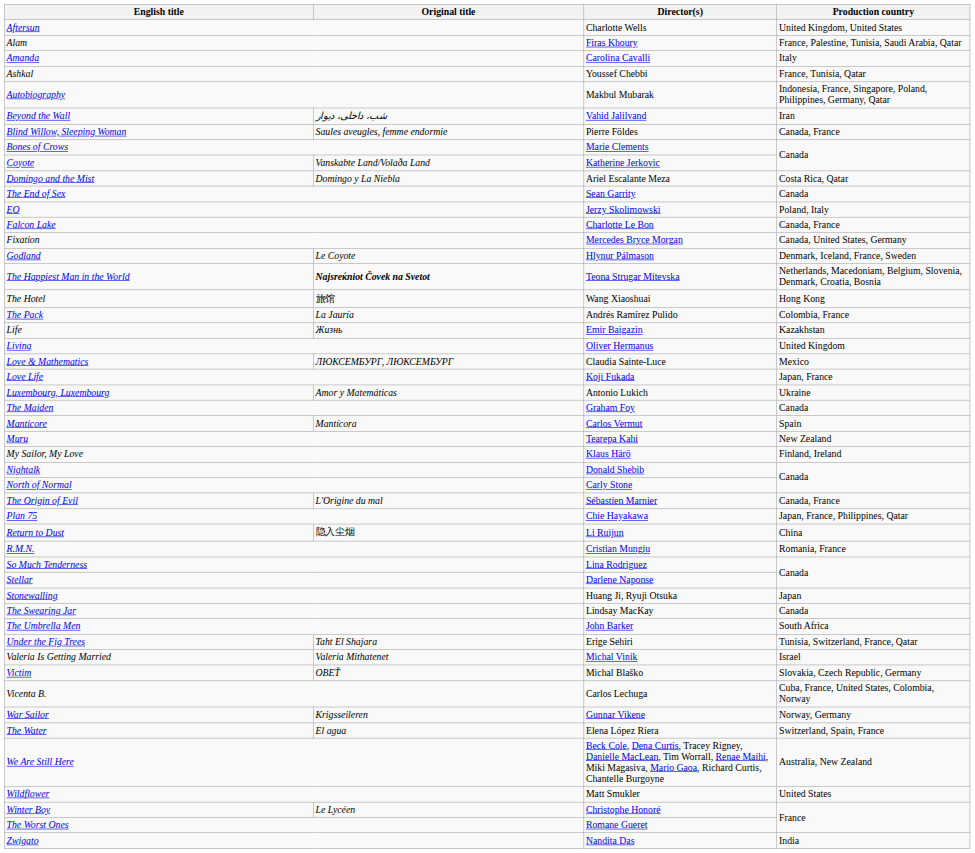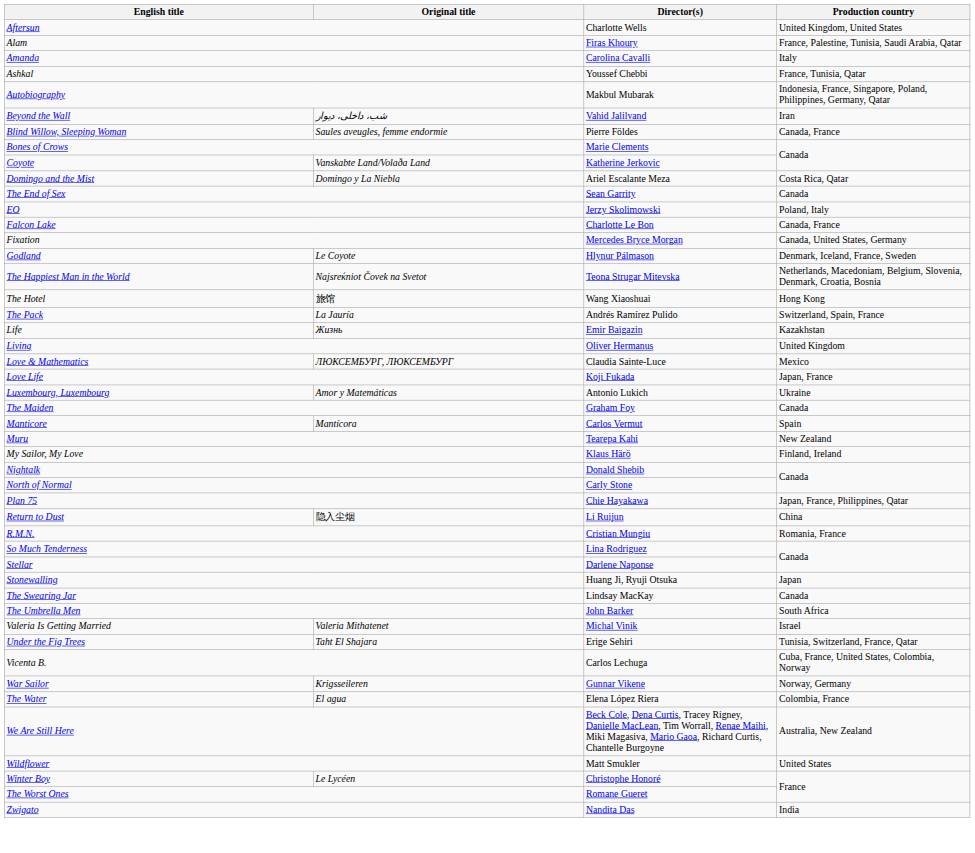 <table class="sortable wikitable" width="100%" cellpadding="5">
 <tr>
 <th scope="col" width="32%">English title</th>
 <th scope="col" width="28%">Original title</th>
 <th scope="col" width="20%">Director(s)</th>
 <th scope="col" width="20%">Production country</th>
 </tr>
 <tr>
 <td colspan=2><em><a href='#'>Aftersun</a></em></td>
 <td>Charlotte Wells</td>
 <td>United Kingdom, United States</td>
 </tr>
 <tr>
 <td colspan=2><em>Alam</em></td>
 <td><a href='#'>Firas Khoury</a></td>
 <td>France, Palestine, Tunisia, Saudi Arabia, Qatar</td>
 </tr>
 <tr>
 <td colspan=2><em><a href='#'>Amanda</a></em></td>
 <td><a href='#'>Carolina Cavalli</a></td>
 <td>Italy</td>
 </tr>
 <tr>
 <td colspan=2><em>Ashkal</em></td>
 <td>Youssef Chebbi</td>
 <td>France, Tunisia, Qatar</td>
 </tr>
 <tr>
 <td colspan=2><em><a href='#'>Autobiography</a></em></td>
 <td>Makbul Mubarak</td>
 <td>Indonesia, France, Singapore, Poland, Philippines, Germany, Qatar</td>
 </tr>
 <tr>
 <td><em><a href='#'>Beyond the Wall</a></em></td>
 <td><em>شب، داخلی، دیوار</em></td>
 <td><a href='#'>Vahid Jalilvand</a></td>
 <td>Iran</td>
 </tr>
 <tr>
 <td><em><a href='#'>Blind Willow, Sleeping Woman</a></em></td>
 <td><em>Saules aveugles, femme endormie</em></td>
 <td>Pierre Fӧldes</td>
 <td>Canada, France</td>
 </tr>
 <tr>
 <td colspan=2><em><a href='#'>Bones of Crows</a></em></td>
 <td><a href='#'>Marie Clements</a></td>
 <td rowspan="2">Canada</td>
 </tr>
 <tr>
 <td><em><a href='#'>Coyote</a></em></td>
 <td><em>Vanskabte Land/Volaða Land</em></td>
 <td><a href='#'>Katherine Jerkovic</a></td>
 </tr>
 <tr>
 <td><em><a href='#'>Domingo and the Mist</a></em></td>
 <td><em>Domingo y La Niebla</em></td>
 <td>Ariel Escalante Meza</td>
 <td>Costa Rica, Qatar</td>
 </tr>
 <tr>
 <td colspan=2><em><a href='#'>The End of Sex</a></em></td>
 <td><a href='#'>Sean Garrity</a></td>
 <td>Canada</td>
 </tr>
 <tr>
 <td colspan=2><em><a href='#'>EO</a></em></td>
 <td><a href='#'>Jerzy Skolimowski</a></td>
 <td>Poland, Italy</td>
 </tr>
 <tr>
 <td colspan=2><em><a href='#'>Falcon Lake</a></em></td>
 <td><a href='#'>Charlotte Le Bon</a></td>
 <td>Canada, France</td>
 </tr>
 <tr>
 <td colspan=2><em>Fixation</em></td>
 <td><a href='#'>Mercedes Bryce Morgan</a></td>
 <td>Canada, United States, Germany</td>
 </tr>
 <tr>
 <td><em><a href='#'>Godland</a></em></td>
 <td><em>Le Coyote</em></td>
 <td><a href='#'>Hlynur Pálmason</a></td>
 <td>Denmark, Iceland, France, Sweden</td>
 </tr>
 <tr>
 <td><em><a href='#'>The Happiest Man in the World</a></em></td>
-<td><strong><em>Najsreќniot Čovek na Svetot</em></strong></td>
+<td><em>Najsreќniot Čovek na Svetot</em></td>
 <td><a href='#'>Teona Strugar Mitevska</a></td>
 <td>Netherlands, Macedoniam, Belgium, Slovenia, Denmark, Croatia, Bosnia</td>
 </tr>
 <tr>
 <td><em>The Hotel</em></td>
 <td>旅馆</td>
 <td>Wang Xiaoshuai</td>
 <td>Hong Kong</td>
 </tr>
 <tr>
 <td><a href='#'><em>The Pack</em></a></td>
 <td><em>La Jauría</em></td>
 <td>Andrés Ramírez Pulido</td>
-<td>Colombia, France</td>
+<td>Switzerland, Spain, France</td>
 </tr>
 <tr>
 <td><em>Life</em></td>
 <td><em>Жизнь</em></td>
 <td><a href='#'>Emir Baigazin</a></td>
 <td>Kazakhstan</td>
 </tr>
 <tr>
 <td colspan=2><em><a href='#'>Living</a></em></td>
 <td><a href='#'>Oliver Hermanus</a></td>
 <td>United Kingdom</td>
 </tr>
 <tr>
 <td><em><a href='#'>Love & Mathematics</a></em></td>
 <td><em>ЛЮКСЕМБУРГ, ЛЮКСЕМБУРГ</em></td>
 <td>Claudia Sainte-Luce</td>
 <td>Mexico</td>
 </tr>
 <tr>
 <td colspan=2><em><a href='#'>Love Life</a></em></td>
 <td><a href='#'>Koji Fukada</a></td>
 <td>Japan, France</td>
 </tr>
 <tr>
 <td><em><a href='#'>Luxembourg, Luxembourg</a></em></td>
 <td><em>Amor y Matemáticas</em></td>
 <td>Antonio Lukich</td>
 <td>Ukraine</td>
 </tr>
 <tr>
 <td colspan=2><em><a href='#'>The Maiden</a></em></td>
 <td><a href='#'>Graham Foy</a></td>
 <td>Canada</td>
 </tr>
 <tr>
 <td><em><a href='#'>Manticore</a></em></td>
 <td><em>Mantícora</em></td>
 <td><a href='#'>Carlos Vermut</a></td>
 <td>Spain</td>
 </tr>
 <tr>
 <td colspan=2><em><a href='#'>Muru</a></em></td>
 <td><a href='#'>Tearepa Kahi</a></td>
 <td>New Zealand</td>
 </tr>
 <tr>
 <td colspan=2><em>My Sailor, My Love</em></td>
 <td><a href='#'>Klaus Härö</a></td>
 <td>Finland, Ireland</td>
 </tr>
 <tr>
 <td colspan=2><em><a href='#'>Nightalk</a></em></td>
 <td><a href='#'>Donald Shebib</a></td>
 <td rowspan="2">Canada</td>
 </tr>
 <tr>
 <td colspan=2><em><a href='#'>North of Normal</a></em></td>
 <td><a href='#'>Carly Stone</a></td>
 </tr>
 <tr>
-<td><em><a href='#'>The Origin of Evil</a></em></td>
-<td><em>L'Origine du mal</em></td>
-<td><a href='#'>Sébastien Marnier</a></td>
-<td>Canada, France</td>
-</tr>
-<tr>
 <td colspan=2><em><a href='#'>Plan 75</a></em></td>
 <td><a href='#'>Chie Hayakawa</a></td>
 <td>Japan, France, Philippines, Qatar</td>
 </tr>
 <tr>
 <td><em><a href='#'>Return to Dust</a></em></td>
 <td>隐入尘烟</td>
 <td><a href='#'>Li Ruijun</a></td>
 <td>China</td>
 </tr>
 <tr>
 <td colspan=2><em><a href='#'>R.M.N.</a></em></td>
 <td><a href='#'>Cristian Mungiu</a></td>
 <td>Romania, France</td>
 </tr>
 <tr>
 <td colspan=2><em><a href='#'>So Much Tenderness</a></em></td>
 <td><a href='#'>Lina Rodriguez</a></td>
 <td rowspan="2">Canada</td>
 </tr>
 <tr>
 <td colspan=2><em><a href='#'>Stellar</a></em></td>
 <td><a href='#'>Darlene Naponse</a></td>
 </tr>
 <tr>
 <td colspan=2><em><a href='#'>Stonewalling</a></em></td>
 <td>Huang Ji, Ryuji Otsuka</td>
 <td>Japan</td>
 </tr>
 <tr>
 <td colspan=2><em><a href='#'>The Swearing Jar</a></em></td>
 <td>Lindsay MacKay</td>
 <td>Canada</td>
 </tr>
 <tr>
 <td colspan=2><em><a href='#'>The Umbrella Men</a></em></td>
 <td><a href='#'>John Barker</a></td>
 <td>South Africa</td>
 </tr>
 <tr>
-<td><em><a href='#'>Under the Fig Trees</a></em></td>
-<td><em>Taht El Shajara</em></td>
-<td>Erige Sehiri</td>
-<td>Tunisia, Switzerland, France, Qatar</td>
-</tr>
-<tr>
 <td><em>Valeria Is Getting Married</em></td>
 <td><em>Valeria Mithatenet</em></td>
 <td><a href='#'>Michal Vinik</a></td>
 <td>Israel</td>
 </tr>
 <tr>
-<td><em><a href='#'>Victim</a></em></td>
-<td><em>OBEŤ</em></td>
-<td>Michal Blaško</td>
-<td>Slovakia, Czech Republic, Germany</td>
+<td><em><a href='#'>Under the Fig Trees</a></em></td>
+<td><em>Taht El Shajara</em></td>
+<td>Erige Sehiri</td>
+<td>Tunisia, Switzerland, France, Qatar</td>
 </tr>
 <tr>
 <td colspan=2><em>Vicenta B.</em></td>
 <td>Carlos Lechuga</td>
 <td>Cuba, France, United States, Colombia, Norway</td>
 </tr>
 <tr>
 <td><em><a href='#'>War Sailor</a></em></td>
 <td><em>Krigsseileren</em></td>
 <td><a href='#'>Gunnar Vikene</a></td>
 <td>Norway, Germany</td>
 </tr>
 <tr>
 <td><em><a href='#'>The Water</a></em></td>
 <td><em>El agua</em></td>
 <td>Elena López Riera</td>
-<td>Switzerland, Spain, France</td>
+<td>Colombia, France</td>
 </tr>
 <tr>
 <td colspan=2><em><a href='#'>We Are Still Here</a></em></td>
 <td><a href='#'>Beck Cole</a>, <a href='#'>Dena Curtis</a>, Tracey Rigney, <a href='#'>Danielle MacLean</a>, Tim Worrall, <a href='#'>Renae Maihi</a>, Miki Magasiva, <a href='#'>Mario Gaoa</a>, Richard Curtis, Chantelle Burgoyne</td>
 <td>Australia, New Zealand</td>
 </tr>
 <tr>
 <td colspan=2><em><a href='#'>Wildflower</a></em></td>
 <td>Matt Smukler</td>
 <td>United States</td>
 </tr>
 <tr>
 <td><em><a href='#'>Winter Boy</a></em></td>
 <td><em>Le Lycéen</em></td>
 <td><a href='#'>Christophe Honoré</a></td>
 <td rowspan="2">France</td>
 </tr>
 <tr>
 <td colspan=2><em><a href='#'>The Worst Ones</a></em></td>
 <td><a href='#'>Romane Gueret</a></td>
 </tr>
 <tr>
 <td colspan=2><em><a href='#'>Zwigato</a></em></td>
 <td><a href='#'>Nandita Das</a></td>
 <td>India</td>
 </tr>
 </table>
